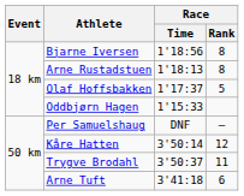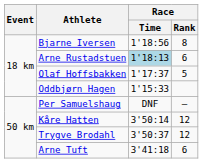 <table class="wikitable" style="font-size:90%">
 <tr>
 <th rowspan=2>Event</th>
 <th rowspan=2>Athlete</th>
 <th colspan=2>Race</th>
 </tr>
 <tr>
 <th>Time</th>
 <th>Rank</th>
 </tr>
 <tr>
 <td rowspan=4>18 km</td>
 <td><a href='#'>Bjarne Iversen</a></td>
 <td align=center>1'18:56</td>
 <td align=center>8</td>
 </tr>
 <tr>
 <td><a href='#'>Arne Rustadstuen</a></td>
-<td align=center>1'18:13</td>
-<td align=center>8</td>
+<td align=center style="background: lightblue;">1'18:13</td>
+<td align=center>6</td>
 </tr>
 <tr>
 <td><a href='#'>Olaf Hoffsbakken</a></td>
 <td align=center>1'17:37</td>
 <td align=center>5</td>
 </tr>
 <tr>
 <td><a href='#'>Oddbjørn Hagen</a></td>
 <td align=center>1'15:33</td>
 <td align=center></td>
 </tr>
 <tr>
 <td rowspan=4>50 km</td>
 <td><a href='#'>Per Samuelshaug</a></td>
 <td align=center>DNF</td>
 <td align=center>–</td>
 </tr>
 <tr>
 <td><a href='#'>Kåre Hatten</a></td>
 <td align=center>3'50:14</td>
 <td align=center>12</td>
 </tr>
 <tr>
 <td><a href='#'>Trygve Brodahl</a></td>
 <td align=center>3'50:37</td>
-<td align=center>11</td>
+<td align=center>12</td>
 </tr>
 <tr>
 <td><a href='#'>Arne Tuft</a></td>
 <td align=center>3'41:18</td>
 <td align=center>6</td>
 </tr>
 </table>
